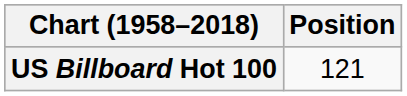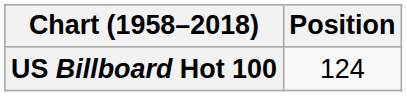 <table class="wikitable plainrowheaders" style="text-align:center">
 <tr>
 <th scope="col">Chart (1958–2018)</th>
 <th scope="col">Position</th>
 </tr>
 <tr>
 <th scope="row">US <em>Billboard</em> Hot 100</th>
-<td>121</td>
+<td>124</td>
 </tr>
 </table>
